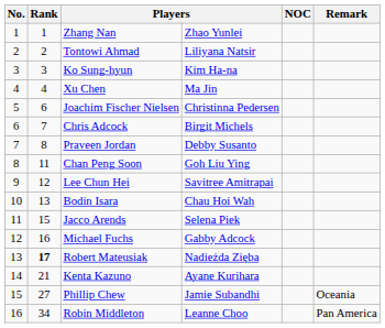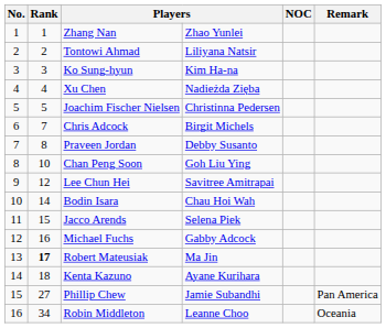 <table class="wikitable sortable">
 <tr>
 <th>No.</th>
 <th>Rank</th>
 <th colspan=2>Players</th>
 <th>NOC</th>
 <th>Remark</th>
 </tr>
 <tr align=center>
 <td>1</td>
 <td>1</td>
 <td align=left><a href='#'>Zhang Nan</a></td>
 <td align=left><a href='#'>Zhao Yunlei</a></td>
 <td align=left></td>
 <td align=left></td>
 </tr>
 <tr align=center>
 <td>2</td>
 <td>2</td>
 <td align=left><a href='#'>Tontowi Ahmad</a></td>
 <td align=left><a href='#'>Liliyana Natsir</a></td>
 <td align=left></td>
 <td align=left></td>
 </tr>
 <tr align=center>
 <td>3</td>
 <td>3</td>
 <td align=left><a href='#'>Ko Sung-hyun</a></td>
 <td align=left><a href='#'>Kim Ha-na</a></td>
 <td align=left></td>
 <td align=left></td>
 </tr>
 <tr align=center>
 <td>4</td>
 <td>4</td>
 <td align=left><a href='#'>Xu Chen</a></td>
-<td align=left><a href='#'>Ma Jin</a></td>
+<td align=left><a href='#'>Nadieżda Zięba</a></td>
 <td align=left></td>
 <td align=left></td>
 </tr>
 <tr align=center>
 <td>5</td>
-<td>6</td>
+<td>5</td>
 <td align=left><a href='#'>Joachim Fischer Nielsen</a></td>
 <td align=left><a href='#'>Christinna Pedersen</a></td>
 <td align=left></td>
 <td align=left></td>
 </tr>
 <tr align=center>
 <td>6</td>
 <td>7</td>
 <td align=left><a href='#'>Chris Adcock</a></td>
 <td align=left><a href='#'>Birgit Michels</a></td>
 <td align=left></td>
 <td align=left></td>
 </tr>
 <tr align=center>
 <td>7</td>
 <td>8</td>
 <td align=left><a href='#'>Praveen Jordan</a></td>
 <td align=left><a href='#'>Debby Susanto</a></td>
 <td align=left></td>
 <td align=left></td>
 </tr>
 <tr align=center>
 <td>8</td>
-<td>11</td>
+<td>10</td>
 <td align=left><a href='#'>Chan Peng Soon</a></td>
 <td align=left><a href='#'>Goh Liu Ying</a></td>
 <td align=left></td>
 <td align=left></td>
 </tr>
 <tr align=center>
 <td>9</td>
 <td>12</td>
 <td align=left><a href='#'>Lee Chun Hei</a></td>
 <td align=left><a href='#'>Savitree Amitrapai</a></td>
 <td align=left></td>
 <td align=left></td>
 </tr>
 <tr align=center>
 <td>10</td>
-<td>13</td>
+<td>14</td>
 <td align=left><a href='#'>Bodin Isara</a></td>
 <td align=left><a href='#'>Chau Hoi Wah</a></td>
 <td align=left></td>
 <td align=left></td>
 </tr>
 <tr align=center>
 <td>11</td>
 <td>15</td>
 <td align=left><a href='#'>Jacco Arends</a></td>
 <td align=left><a href='#'>Selena Piek</a></td>
 <td align=left></td>
 <td align=left></td>
 </tr>
 <tr align=center>
 <td>12</td>
 <td>16</td>
 <td align=left><a href='#'>Michael Fuchs</a></td>
 <td align=left><a href='#'>Gabby Adcock</a></td>
 <td align=left></td>
 <td align=left></td>
 </tr>
 <tr align=center>
 <td>13</td>
 <td><strong>17</strong></td>
 <td align=left><a href='#'>Robert Mateusiak</a></td>
-<td align=left><a href='#'>Nadieżda Zięba</a></td>
+<td align=left><a href='#'>Ma Jin</a></td>
 <td align=left></td>
 <td align=left></td>
 </tr>
 <tr align=center>
 <td>14</td>
-<td>21</td>
+<td>18</td>
 <td align=left><a href='#'>Kenta Kazuno</a></td>
 <td align=left><a href='#'>Ayane Kurihara</a></td>
 <td align=left></td>
 <td align=left></td>
 </tr>
 <tr align=center>
 <td>15</td>
 <td>27</td>
 <td align=left><a href='#'>Phillip Chew</a></td>
 <td align=left><a href='#'>Jamie Subandhi</a></td>
 <td align=left></td>
-<td align=left>Oceania</td>
+<td align=left>Pan America</td>
 </tr>
 <tr align=center>
 <td>16</td>
 <td>34</td>
 <td align=left><a href='#'>Robin Middleton</a></td>
 <td align=left><a href='#'>Leanne Choo</a></td>
 <td align=left></td>
-<td align=left>Pan America</td>
+<td align=left>Oceania</td>
 </tr>
 </table>
